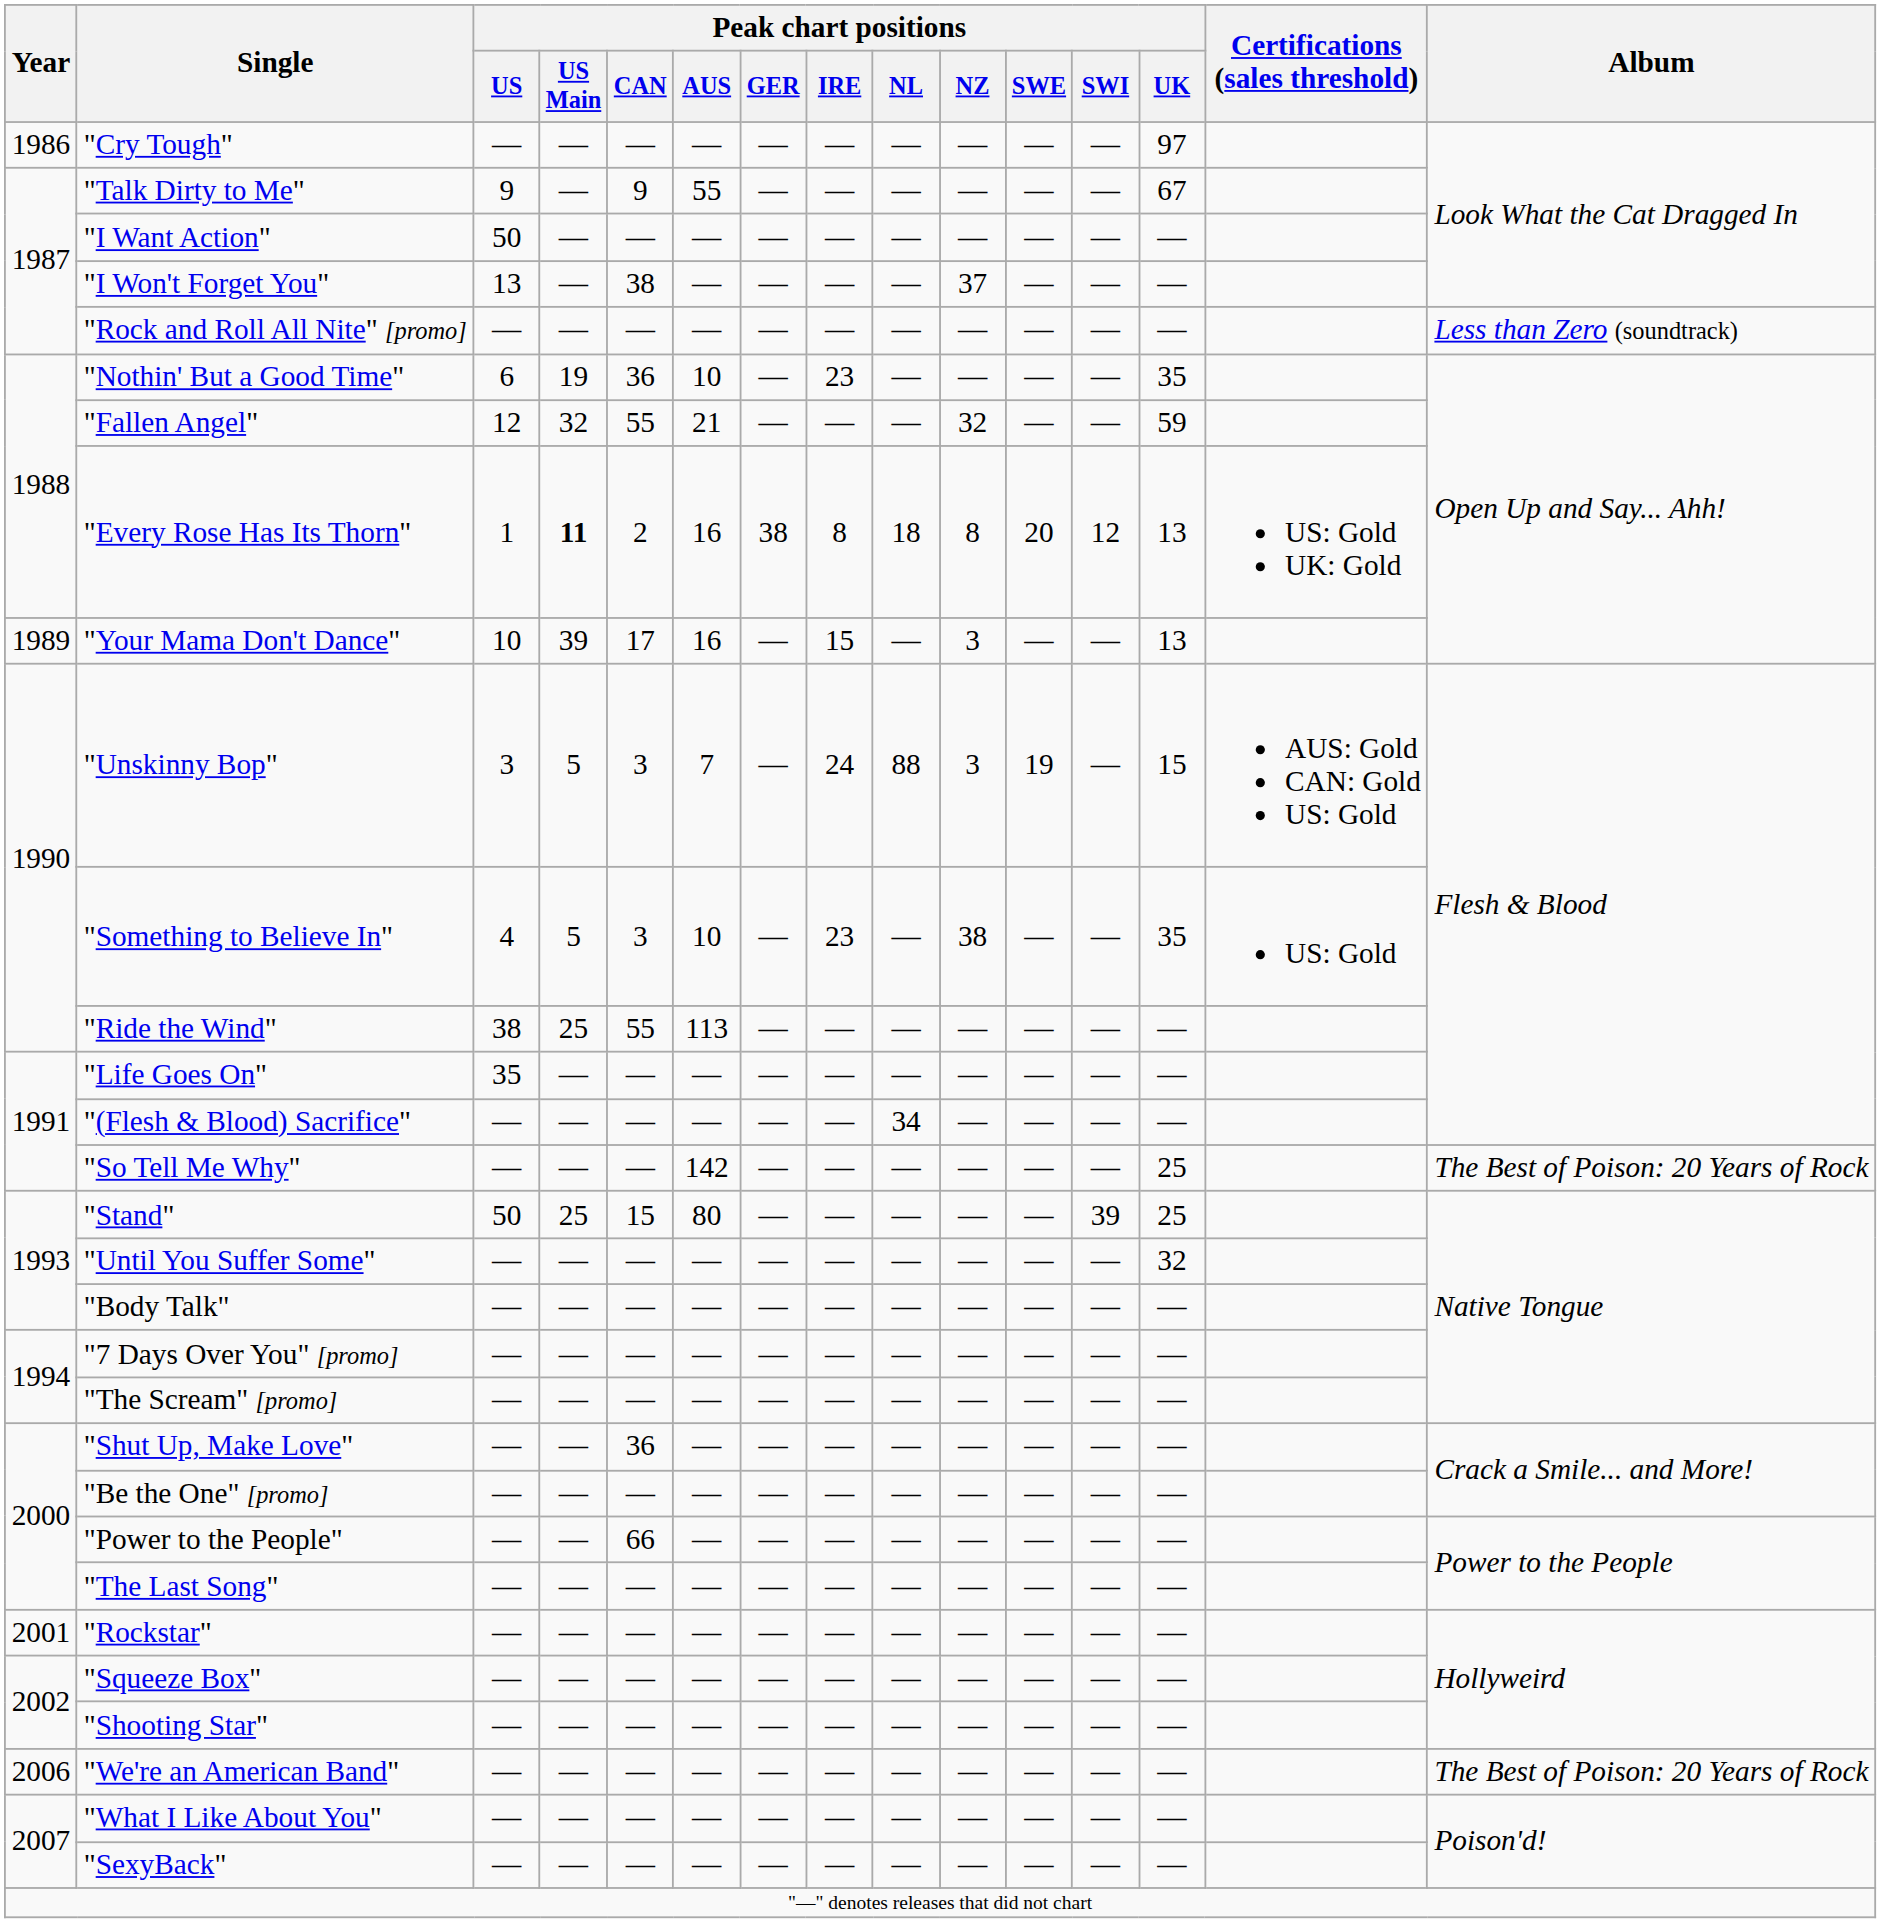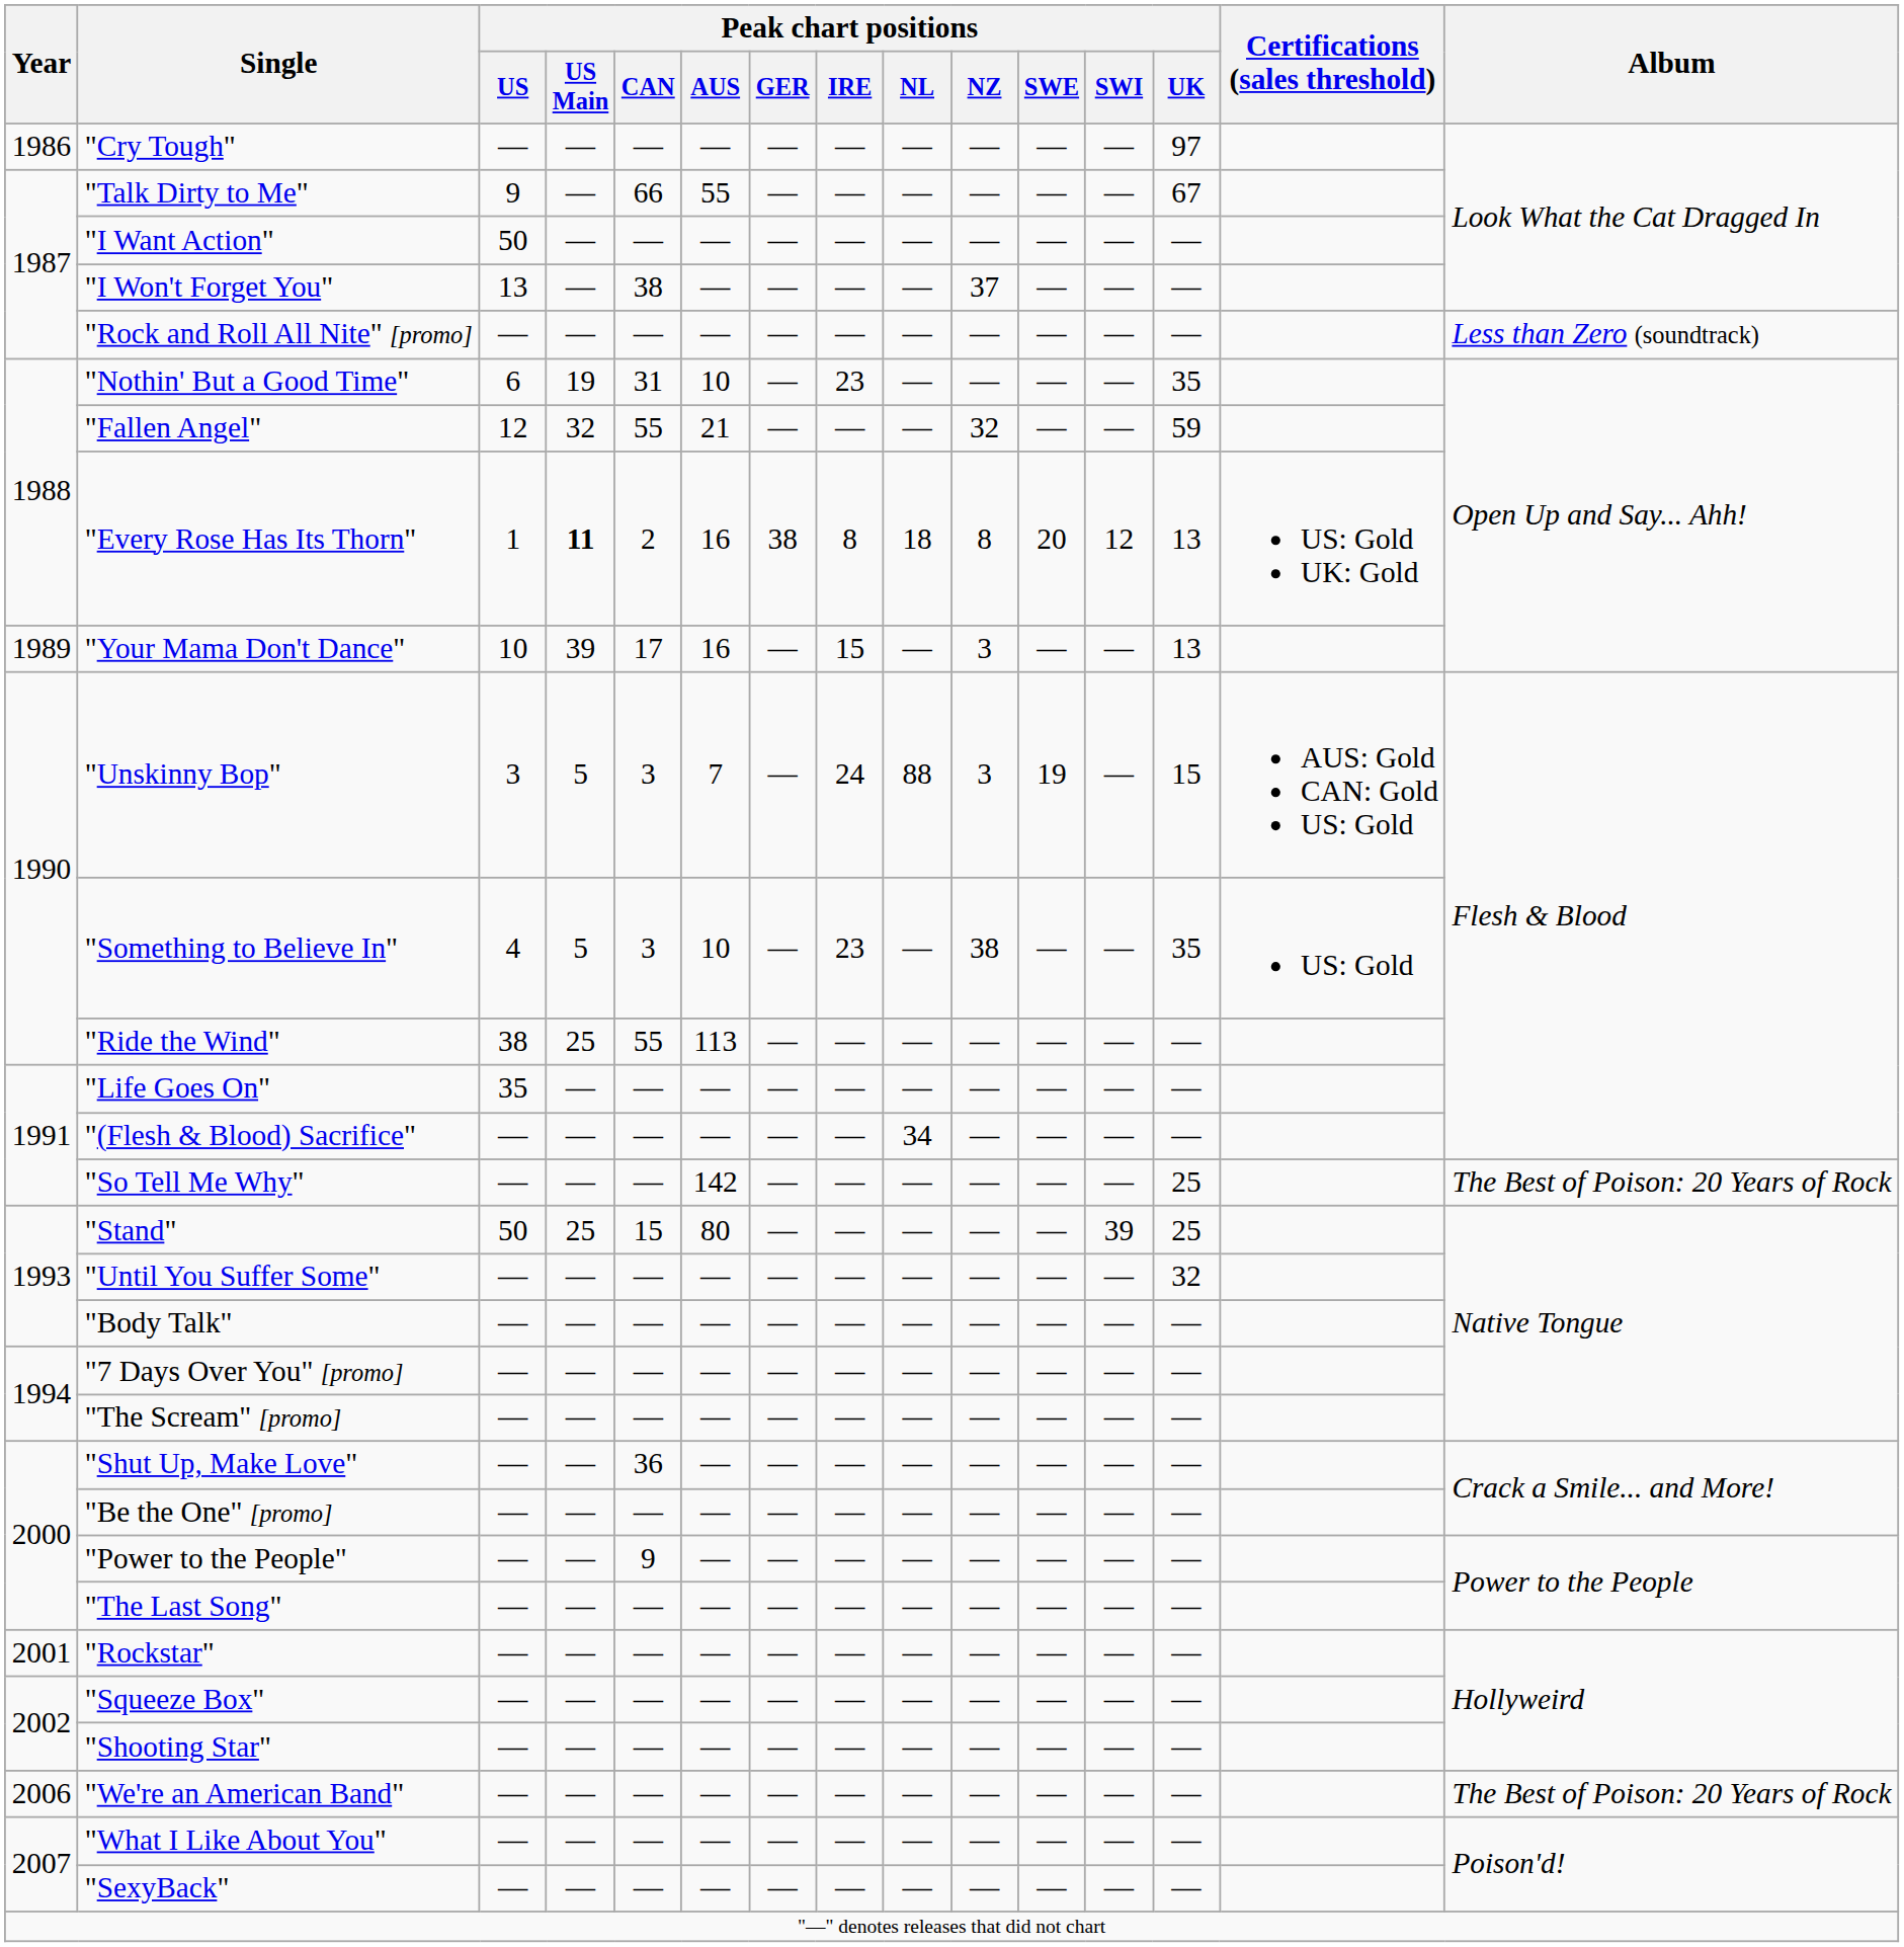 <table class="wikitable" style="text-align:center;">
 <tr>
 <th rowspan="2">Year</th>
 <th rowspan="2">Single</th>
 <th colspan="11">Peak chart positions</th>
 <th rowspan="2"><a href='#'>Certifications</a><br>(<a href='#'>sales threshold</a>)</th>
 <th rowspan="2">Album</th>
 </tr>
 <tr style="font-size:smaller;">
 <th width="30"><a href='#'>US</a><br></th>
 <th width="30"><a href='#'>US Main</a><br></th>
 <th width="30"><a href='#'>CAN</a><br></th>
 <th width="30"><a href='#'>AUS</a><br></th>
 <th width="30"><a href='#'>GER</a><br></th>
 <th width="30"><a href='#'>IRE</a><br></th>
 <th width="30"><a href='#'>NL</a><br></th>
 <th width="30"><a href='#'>NZ</a><br></th>
 <th width="30"><a href='#'>SWE</a><br></th>
 <th width="30"><a href='#'>SWI</a><br></th>
 <th width="30"><a href='#'>UK</a><br></th>
 </tr>
 <tr>
 <td>1986</td>
 <td align="left">"<a href='#'>Cry Tough</a>"</td>
 <td>—</td>
 <td>—</td>
 <td>—</td>
 <td>—</td>
 <td>—</td>
 <td>—</td>
 <td>—</td>
 <td>—</td>
 <td>—</td>
 <td>—</td>
 <td>97</td>
 <td></td>
 <td align="left" rowspan="4"><em>Look What the Cat Dragged In</em></td>
 </tr>
 <tr>
 <td rowspan="4">1987</td>
 <td align="left">"<a href='#'>Talk Dirty to Me</a>"</td>
 <td>9</td>
 <td>—</td>
-<td>9</td>
+<td>66</td>
 <td>55</td>
 <td>—</td>
 <td>—</td>
 <td>—</td>
 <td>—</td>
 <td>—</td>
 <td>—</td>
 <td>67</td>
 <td></td>
 </tr>
 <tr>
 <td align="left">"<a href='#'>I Want Action</a>"</td>
 <td>50</td>
 <td>—</td>
 <td>—</td>
 <td>—</td>
 <td>—</td>
 <td>—</td>
 <td>—</td>
 <td>—</td>
 <td>—</td>
 <td>—</td>
 <td>—</td>
 <td></td>
 </tr>
 <tr>
 <td align="left">"<a href='#'>I Won't Forget You</a>"</td>
 <td>13</td>
 <td>—</td>
 <td>38</td>
 <td>—</td>
 <td>—</td>
 <td>—</td>
 <td>—</td>
 <td>37</td>
 <td>—</td>
 <td>—</td>
 <td>—</td>
 <td></td>
 </tr>
 <tr>
 <td align="left">"<a href='#'>Rock and Roll All Nite</a>" <small><em>[promo]</em></small></td>
 <td>—</td>
 <td>—</td>
 <td>—</td>
 <td>—</td>
 <td>—</td>
 <td>—</td>
 <td>—</td>
 <td>—</td>
 <td>—</td>
 <td>—</td>
 <td>—</td>
 <td></td>
 <td align="left"><em><a href='#'>Less than Zero</a></em> <small>(soundtrack)</small></td>
 </tr>
 <tr>
 <td rowspan="3">1988</td>
 <td align="left">"<a href='#'>Nothin' But a Good Time</a>"</td>
 <td>6</td>
 <td>19</td>
-<td>36</td>
+<td>31</td>
 <td>10</td>
 <td>—</td>
 <td>23</td>
 <td>—</td>
 <td>—</td>
 <td>—</td>
 <td>—</td>
 <td>35</td>
 <td align="left"></td>
 <td align="left" rowspan="4"><em>Open Up and Say... Ahh!</em></td>
 </tr>
 <tr>
 <td align="left">"<a href='#'>Fallen Angel</a>"</td>
 <td>12</td>
 <td>32</td>
 <td>55</td>
 <td>21</td>
 <td>—</td>
 <td>—</td>
 <td>—</td>
 <td>32</td>
 <td>—</td>
 <td>—</td>
 <td>59</td>
 <td></td>
 </tr>
 <tr>
 <td align="left">"<a href='#'>Every Rose Has Its Thorn</a>"</td>
 <td>1</td>
 <td><strong>11</strong></td>
 <td>2</td>
 <td>16</td>
 <td>38</td>
 <td>8</td>
 <td>18</td>
 <td>8</td>
 <td>20</td>
 <td>12</td>
 <td>13</td>
 <td align="left"><br><ul><li>US: Gold</li><li>UK: Gold </li></ul></td>
 </tr>
 <tr>
 <td>1989</td>
 <td align="left">"<a href='#'>Your Mama Don't Dance</a>"</td>
 <td>10</td>
 <td>39</td>
 <td>17</td>
 <td>16</td>
 <td>—</td>
 <td>15</td>
 <td>—</td>
 <td>3</td>
 <td>—</td>
 <td>—</td>
 <td>13</td>
 <td></td>
 </tr>
 <tr>
 <td rowspan="3">1990</td>
 <td align="left">"<a href='#'>Unskinny Bop</a>"</td>
 <td>3</td>
 <td>5</td>
 <td>3</td>
 <td>7</td>
 <td>—</td>
 <td>24</td>
 <td>88</td>
 <td>3</td>
 <td>19</td>
 <td>—</td>
 <td>15</td>
 <td align="left"><br><ul><li>AUS: Gold</li><li>CAN: Gold</li><li>US: Gold</li></ul></td>
 <td align="left" rowspan="5"><em>Flesh & Blood</em></td>
 </tr>
 <tr>
 <td align="left">"<a href='#'>Something to Believe In</a>"</td>
 <td>4</td>
 <td>5</td>
 <td>3</td>
 <td>10</td>
 <td>—</td>
 <td>23</td>
 <td>—</td>
 <td>38</td>
 <td>—</td>
 <td>—</td>
 <td>35</td>
 <td align="left"><br><ul><li>US: Gold</li></ul></td>
 </tr>
 <tr>
 <td align="left">"<a href='#'>Ride the Wind</a>"</td>
 <td>38</td>
 <td>25</td>
 <td>55</td>
 <td>113</td>
 <td>—</td>
 <td>—</td>
 <td>—</td>
 <td>—</td>
 <td>—</td>
 <td>—</td>
 <td>—</td>
 <td></td>
 </tr>
 <tr>
 <td rowspan="3">1991</td>
 <td align="left">"<a href='#'>Life Goes On</a>"</td>
 <td>35</td>
 <td>—</td>
 <td>—</td>
 <td>—</td>
 <td>—</td>
 <td>—</td>
 <td>—</td>
 <td>—</td>
 <td>—</td>
 <td>—</td>
 <td>—</td>
 <td></td>
 </tr>
 <tr>
 <td align="left">"<a href='#'>(Flesh & Blood) Sacrifice</a>"</td>
 <td>—</td>
 <td>—</td>
 <td>—</td>
 <td>—</td>
 <td>—</td>
 <td>—</td>
 <td>34</td>
 <td>—</td>
 <td>—</td>
 <td>—</td>
 <td>—</td>
 <td></td>
 </tr>
 <tr>
 <td align="left">"<a href='#'>So Tell Me Why</a>"</td>
 <td>—</td>
 <td>—</td>
 <td>—</td>
 <td>142</td>
 <td>—</td>
 <td>—</td>
 <td>—</td>
 <td>—</td>
 <td>—</td>
 <td>—</td>
 <td>25</td>
 <td></td>
 <td align="left"><em>The Best of Poison: 20 Years of Rock</em></td>
 </tr>
 <tr>
 <td rowspan="3">1993</td>
 <td align="left">"<a href='#'>Stand</a>"</td>
 <td>50</td>
 <td>25</td>
 <td>15</td>
 <td>80</td>
 <td>—</td>
 <td>—</td>
 <td>—</td>
 <td>—</td>
 <td>—</td>
 <td>39</td>
 <td>25</td>
 <td></td>
 <td align="left" rowspan="5"><em>Native Tongue</em></td>
 </tr>
 <tr>
 <td align="left">"<a href='#'>Until You Suffer Some</a>"</td>
 <td>—</td>
 <td>—</td>
 <td>—</td>
 <td>—</td>
 <td>—</td>
 <td>—</td>
 <td>—</td>
 <td>—</td>
 <td>—</td>
 <td>—</td>
 <td>32</td>
 <td></td>
 </tr>
 <tr>
 <td align="left">"Body Talk"</td>
 <td>—</td>
 <td>—</td>
 <td>—</td>
 <td>—</td>
 <td>—</td>
 <td>—</td>
 <td>—</td>
 <td>—</td>
 <td>—</td>
 <td>—</td>
 <td>—</td>
 <td></td>
 </tr>
 <tr>
 <td rowspan="2">1994</td>
 <td align="left">"7 Days Over You" <small><em>[promo]</em></small></td>
 <td>—</td>
 <td>—</td>
 <td>—</td>
 <td>—</td>
 <td>—</td>
 <td>—</td>
 <td>—</td>
 <td>—</td>
 <td>—</td>
 <td>—</td>
 <td>—</td>
 <td></td>
 </tr>
 <tr>
 <td align="left">"The Scream" <small><em>[promo]</em></small></td>
 <td>—</td>
 <td>—</td>
 <td>—</td>
 <td>—</td>
 <td>—</td>
 <td>—</td>
 <td>—</td>
 <td>—</td>
 <td>—</td>
 <td>—</td>
 <td>—</td>
 <td></td>
 </tr>
 <tr>
 <td rowspan="4">2000</td>
 <td align="left">"<a href='#'>Shut Up, Make Love</a>"</td>
 <td>—</td>
 <td>—</td>
 <td>36</td>
 <td>—</td>
 <td>—</td>
 <td>—</td>
 <td>—</td>
 <td>—</td>
 <td>—</td>
 <td>—</td>
 <td>—</td>
 <td></td>
 <td align="left" rowspan="2"><em>Crack a Smile... and More!</em></td>
 </tr>
 <tr>
 <td align="left">"Be the One" <small><em>[promo]</em></small></td>
 <td>—</td>
 <td>—</td>
 <td>—</td>
 <td>—</td>
 <td>—</td>
 <td>—</td>
 <td>—</td>
 <td>—</td>
 <td>—</td>
 <td>—</td>
 <td>—</td>
 <td></td>
 </tr>
 <tr>
 <td align="left">"Power to the People"</td>
 <td>—</td>
 <td>—</td>
-<td>66</td>
+<td>9</td>
 <td>—</td>
 <td>—</td>
 <td>—</td>
 <td>—</td>
 <td>—</td>
 <td>—</td>
 <td>—</td>
 <td>—</td>
 <td></td>
 <td align="left" rowspan="2"><em>Power to the People</em></td>
 </tr>
 <tr>
 <td align="left">"<a href='#'>The Last Song</a>"</td>
 <td>—</td>
 <td>—</td>
 <td>—</td>
 <td>—</td>
 <td>—</td>
 <td>—</td>
 <td>—</td>
 <td>—</td>
 <td>—</td>
 <td>—</td>
 <td>—</td>
 <td></td>
 </tr>
 <tr>
 <td>2001</td>
 <td align="left">"<a href='#'>Rockstar</a>"</td>
 <td>—</td>
 <td>—</td>
 <td>—</td>
 <td>—</td>
 <td>—</td>
 <td>—</td>
 <td>—</td>
 <td>—</td>
 <td>—</td>
 <td>—</td>
 <td>—</td>
 <td></td>
 <td align="left" rowspan="3"><em>Hollyweird</em></td>
 </tr>
 <tr>
 <td rowspan= "2">2002</td>
 <td align="left">"<a href='#'>Squeeze Box</a>"</td>
 <td>—</td>
 <td>—</td>
 <td>—</td>
 <td>—</td>
 <td>—</td>
 <td>—</td>
 <td>—</td>
 <td>—</td>
 <td>—</td>
 <td>—</td>
 <td>—</td>
 <td></td>
 </tr>
 <tr>
 <td align="left">"<a href='#'>Shooting Star</a>"</td>
 <td>—</td>
 <td>—</td>
 <td>—</td>
 <td>—</td>
 <td>—</td>
 <td>—</td>
 <td>—</td>
 <td>—</td>
 <td>—</td>
 <td>—</td>
 <td>—</td>
 <td></td>
 </tr>
 <tr>
 <td>2006</td>
 <td align="left">"<a href='#'>We're an American Band</a>"</td>
 <td>—</td>
 <td>—</td>
 <td>—</td>
 <td>—</td>
 <td>—</td>
 <td>—</td>
 <td>—</td>
 <td>—</td>
 <td>—</td>
 <td>—</td>
 <td>—</td>
 <td></td>
 <td align="left"><em>The Best of Poison: 20 Years of Rock</em></td>
 </tr>
 <tr>
 <td rowspan="2">2007</td>
 <td align="left">"<a href='#'>What I Like About You</a>"</td>
 <td>—</td>
 <td>—</td>
 <td>—</td>
 <td>—</td>
 <td>—</td>
 <td>—</td>
 <td>—</td>
 <td>—</td>
 <td>—</td>
 <td>—</td>
 <td>—</td>
 <td></td>
 <td align="left" rowspan="2"><em>Poison'd!</em></td>
 </tr>
 <tr>
 <td align="left">"<a href='#'>SexyBack</a>"</td>
 <td>—</td>
 <td>—</td>
 <td>—</td>
 <td>—</td>
 <td>—</td>
 <td>—</td>
 <td>—</td>
 <td>—</td>
 <td>—</td>
 <td>—</td>
 <td>—</td>
 <td></td>
 </tr>
 <tr>
 <td colspan="20" style="font-size:8pt">"—" denotes releases that did not chart</td>
 </tr>
 </table>
